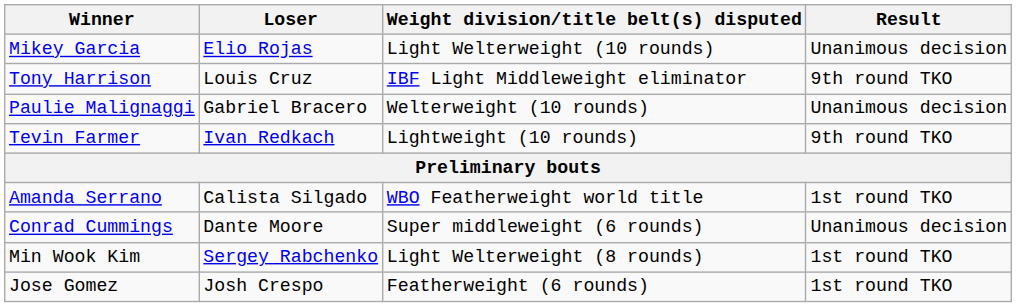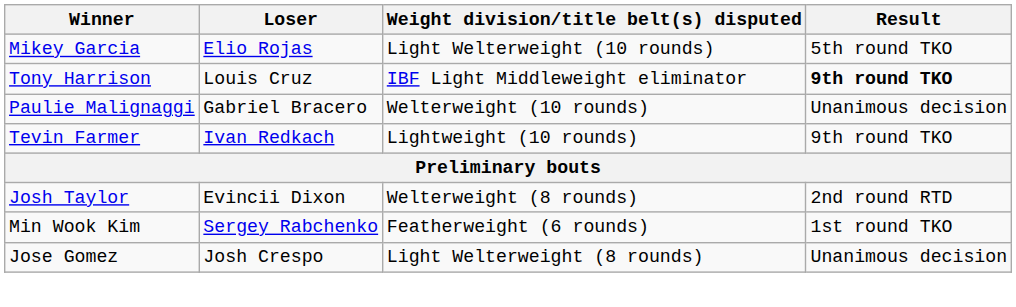 <table class=wikitable>
 <tr>
 <th>Winner</th>
 <th>Loser</th>
 <th>Weight division/title belt(s) disputed</th>
 <th>Result</th>
 </tr>
 <tr>
 <td> <a href='#'>Mikey Garcia</a></td>
 <td> <a href='#'>Elio Rojas</a></td>
 <td>Light Welterweight (10 rounds)</td>
-<td>Unanimous decision</td>
+<td>5th round TKO</td>
 </tr>
 <tr>
 <td> <a href='#'>Tony Harrison</a></td>
 <td> Louis Cruz</td>
 <td><a href='#'>IBF</a> Light Middleweight eliminator</td>
-<td>9th round TKO</td>
+<td><strong>9th round TKO</strong></td>
 </tr>
 <tr>
 <td> <a href='#'>Paulie Malignaggi</a></td>
 <td> Gabriel Bracero</td>
 <td>Welterweight (10 rounds)</td>
 <td>Unanimous decision</td>
 </tr>
 <tr>
 <td> <a href='#'>Tevin Farmer</a></td>
 <td> <a href='#'>Ivan Redkach</a></td>
 <td>Lightweight (10 rounds)</td>
 <td>9th round TKO</td>
 </tr>
 <tr>
 <th colspan=4>Preliminary bouts</th>
 </tr>
 <tr>
-<td> <a href='#'>Amanda Serrano</a></td>
-<td> Calista Silgado</td>
-<td><a href='#'>WBO</a> Featherweight world title</td>
-<td>1st round TKO</td>
-</tr>
-<tr>
-<td> <a href='#'>Conrad Cummings</a></td>
-<td> Dante Moore</td>
-<td>Super middleweight (6 rounds)</td>
-<td>Unanimous decision</td>
+<td> <a href='#'>Josh Taylor</a></td>
+<td> Evincii Dixon</td>
+<td>Welterweight (8 rounds)</td>
+<td>2nd round RTD</td>
 </tr>
 <tr>
 <td> Min Wook Kim</td>
 <td> <a href='#'>Sergey Rabchenko</a></td>
-<td>Light Welterweight (8 rounds)</td>
+<td>Featherweight (6 rounds)</td>
 <td>1st round TKO</td>
 </tr>
 <tr>
 <td> Jose Gomez</td>
 <td> Josh Crespo</td>
-<td>Featherweight (6 rounds)</td>
-<td>1st round TKO</td>
+<td>Light Welterweight (8 rounds)</td>
+<td>Unanimous decision</td>
 </tr>
 </table>
